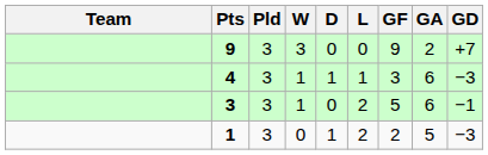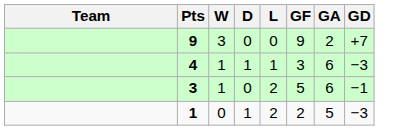 <table class="wikitable" style="text-align:center;">
 <tr>
 <th width=175>Team</th>
 <th width=20 abbr="Points">Pts</th>
-<th width=20 abbr="Played">Pld</th>
 <th width=20 abbr="Won">W</th>
 <th width=20 abbr="Drawn">D</th>
 <th width=20 abbr="Lost">L</th>
 <th width=20 abbr="Goals for">GF</th>
 <th width=20 abbr="Goals against">GA</th>
 <th width=20 abbr="Goal difference">GD</th>
 </tr>
 <tr style="background:#ccffcc;">
 <td align="left"></td>
 <td><strong>9</strong></td>
 <td>3</td>
-<td>3</td>
 <td>0</td>
 <td>0</td>
 <td>9</td>
 <td>2</td>
 <td>+7</td>
 </tr>
 <tr style="background:#ccffcc;">
 <td align="left"></td>
 <td><strong>4</strong></td>
-<td>3</td>
 <td>1</td>
 <td>1</td>
 <td>1</td>
 <td>3</td>
 <td>6</td>
 <td>−3</td>
 </tr>
 <tr style="background:#ccffcc;">
 <td align="left"></td>
 <td><strong>3</strong></td>
-<td>3</td>
 <td>1</td>
 <td>0</td>
 <td>2</td>
 <td>5</td>
 <td>6</td>
 <td>−1</td>
 </tr>
 <tr align="center">
 <td align="left"></td>
 <td><strong>1</strong></td>
-<td>3</td>
 <td>0</td>
 <td>1</td>
 <td>2</td>
 <td>2</td>
 <td>5</td>
 <td>−3</td>
 </tr>
 </table>
